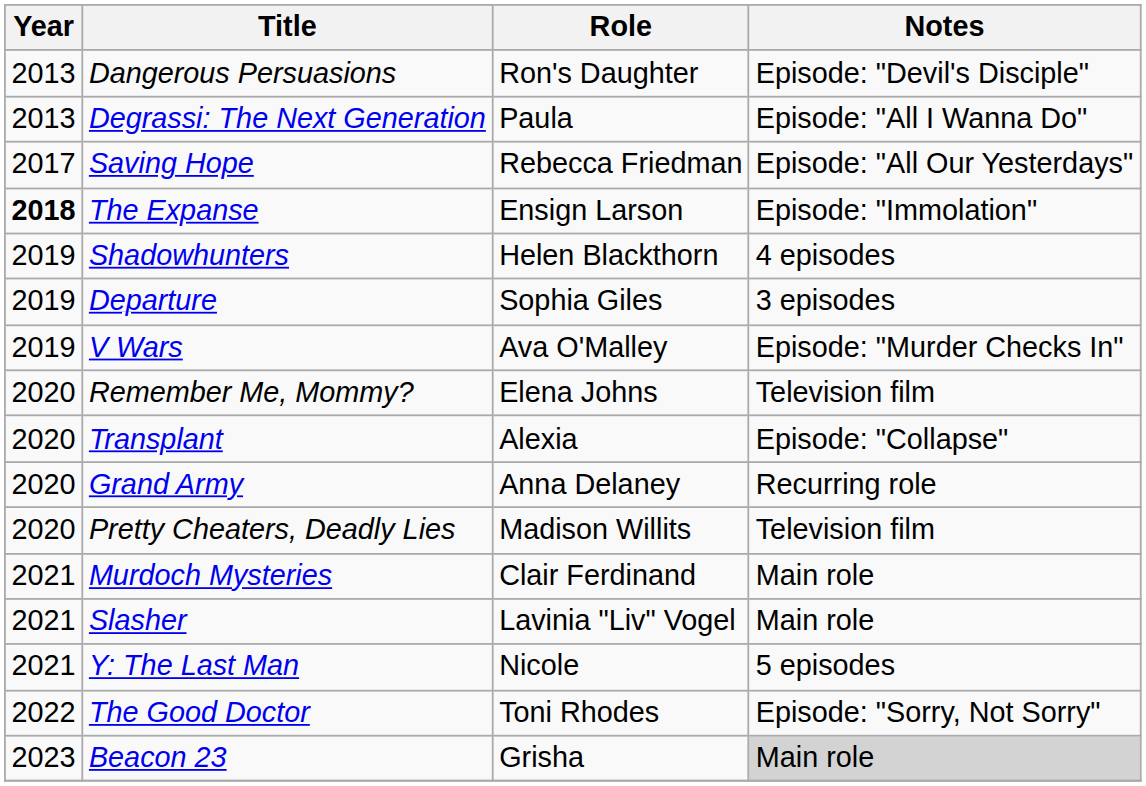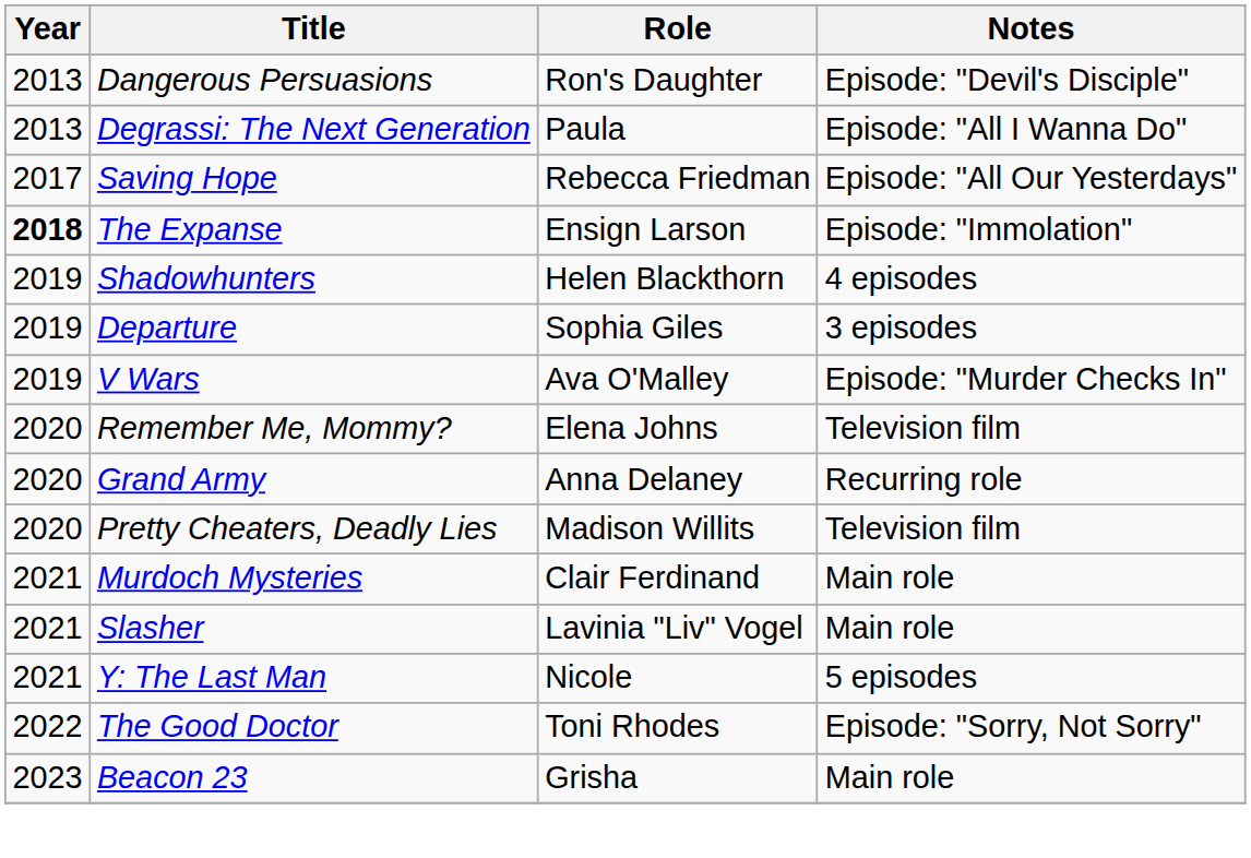 <table class="wikitable plainrowheaders sortable">
 <tr>
 <th scope="col">Year</th>
 <th scope="col">Title</th>
 <th scope="col">Role</th>
 <th scope="col" class="unsortable">Notes</th>
 </tr>
 <tr>
 <td>2013</td>
 <td><em>Dangerous Persuasions</em></td>
 <td>Ron's Daughter</td>
 <td>Episode: "Devil's Disciple"</td>
 </tr>
 <tr>
 <td>2013</td>
 <td><em><a href='#'>Degrassi: The Next Generation</a></em></td>
 <td>Paula</td>
 <td>Episode: "All I Wanna Do"</td>
 </tr>
 <tr>
 <td>2017</td>
 <td><em><a href='#'>Saving Hope</a></em></td>
 <td>Rebecca Friedman</td>
 <td>Episode: "All Our Yesterdays"</td>
 </tr>
 <tr>
 <td><strong>2018</strong></td>
 <td data-sort-value="Expanse, The"><em><a href='#'>The Expanse</a></em></td>
 <td>Ensign Larson</td>
 <td>Episode: "Immolation"</td>
 </tr>
 <tr>
 <td>2019</td>
 <td><em><a href='#'>Shadowhunters</a></em></td>
 <td>Helen Blackthorn</td>
 <td>4 episodes</td>
 </tr>
 <tr>
 <td>2019</td>
 <td><em><a href='#'>Departure</a></em></td>
 <td>Sophia Giles</td>
 <td>3 episodes</td>
 </tr>
 <tr>
 <td>2019</td>
 <td><em><a href='#'>V Wars</a></em></td>
 <td>Ava O'Malley</td>
 <td>Episode: "Murder Checks In"</td>
 </tr>
 <tr>
 <td>2020</td>
 <td><em>Remember Me, Mommy?</em></td>
 <td>Elena Johns</td>
 <td>Television film</td>
 </tr>
 <tr>
 <td>2020</td>
-<td><em><a href='#'>Transplant</a></em></td>
-<td>Alexia</td>
-<td>Episode: "Collapse"</td>
-</tr>
-<tr>
-<td>2020</td>
 <td><em><a href='#'>Grand Army</a></em></td>
 <td>Anna Delaney</td>
 <td>Recurring role</td>
 </tr>
 <tr>
 <td>2020</td>
 <td><em>Pretty Cheaters, Deadly Lies</em></td>
 <td>Madison Willits</td>
 <td>Television film</td>
 </tr>
 <tr>
 <td>2021</td>
 <td><em><a href='#'>Murdoch Mysteries</a></em></td>
 <td>Clair Ferdinand</td>
 <td>Main role</td>
 </tr>
 <tr>
 <td>2021</td>
 <td><em><a href='#'>Slasher</a></em></td>
 <td>Lavinia "Liv" Vogel</td>
 <td>Main role</td>
 </tr>
 <tr>
 <td>2021</td>
 <td><em><a href='#'>Y: The Last Man</a></em></td>
 <td>Nicole</td>
 <td>5 episodes</td>
 </tr>
 <tr>
 <td>2022</td>
 <td data-sort-value="Good Doctor, The"><em><a href='#'>The Good Doctor</a></em></td>
 <td>Toni Rhodes</td>
 <td>Episode: "Sorry, Not Sorry"</td>
 </tr>
 <tr>
 <td>2023</td>
 <td><em><a href='#'>Beacon 23</a></em></td>
 <td>Grisha</td>
-<td style="background: lightgrey;">Main role</td>
+<td>Main role</td>
 </tr>
 <tr>
 </tr>
 </table>
